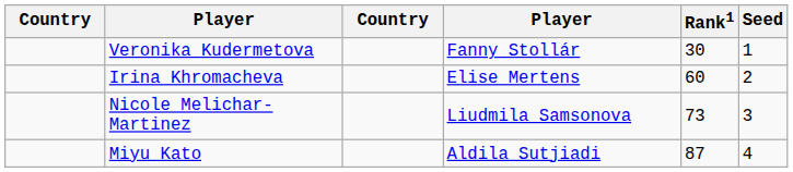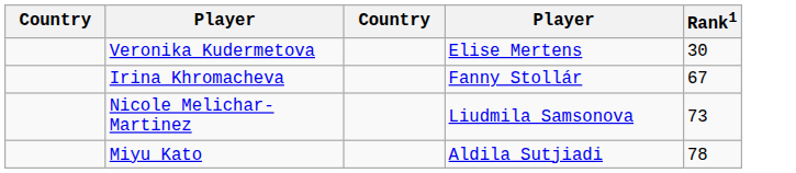 <table class="sortable wikitable">
 <tr>
 <th width="70">Country</th>
 <th width="175">Player</th>
 <th width="70">Country</th>
 <th width="175">Player</th>
 <th>Rank<sup>1</sup></th>
-<th>Seed</th>
 </tr>
 <tr>
 <td></td>
 <td><a href='#'>Veronika Kudermetova</a></td>
 <td></td>
-<td><a href='#'>Fanny Stollár</a></td>
+<td><a href='#'>Elise Mertens</a></td>
 <td>30</td>
-<td>1</td>
 </tr>
 <tr>
 <td></td>
 <td><a href='#'>Irina Khromacheva</a></td>
 <td></td>
-<td><a href='#'>Elise Mertens</a></td>
-<td>60</td>
-<td>2</td>
+<td><a href='#'>Fanny Stollár</a></td>
+<td>67</td>
 </tr>
 <tr>
 <td></td>
 <td><a href='#'>Nicole Melichar-Martinez</a></td>
 <td></td>
 <td><a href='#'>Liudmila Samsonova</a></td>
 <td>73</td>
-<td>3</td>
 </tr>
 <tr>
 <td></td>
 <td><a href='#'>Miyu Kato</a></td>
 <td></td>
 <td><a href='#'>Aldila Sutjiadi</a></td>
-<td>87</td>
-<td>4</td>
+<td>78</td>
 </tr>
 </table>
